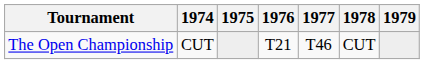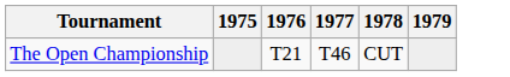 <table class="wikitable" style="font-size:95%;text-align:center;">
 <tr>
 <th>Tournament</th>
-<th>1974</th>
 <th>1975</th>
 <th>1976</th>
 <th>1977</th>
 <th>1978</th>
 <th>1979</th>
 </tr>
 <tr>
 <td align=left><a href='#'>The Open Championship</a></td>
-<td>CUT</td>
 <td style="background:#eeeeee;"></td>
 <td>T21</td>
 <td>T46</td>
 <td>CUT</td>
 <td style="background:#eeeeee;"></td>
 </tr>
 </table>
